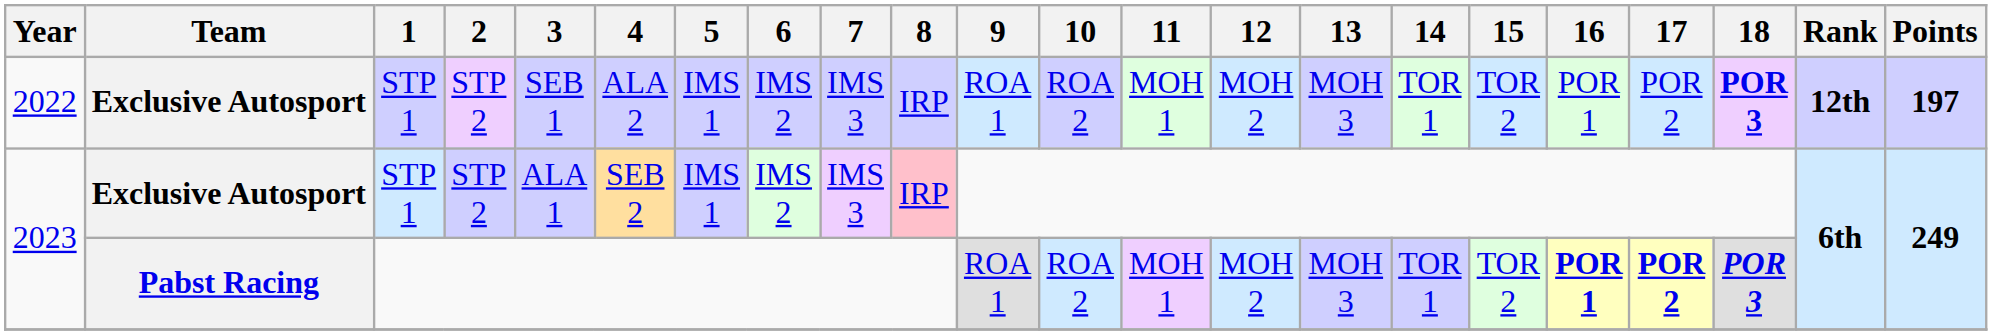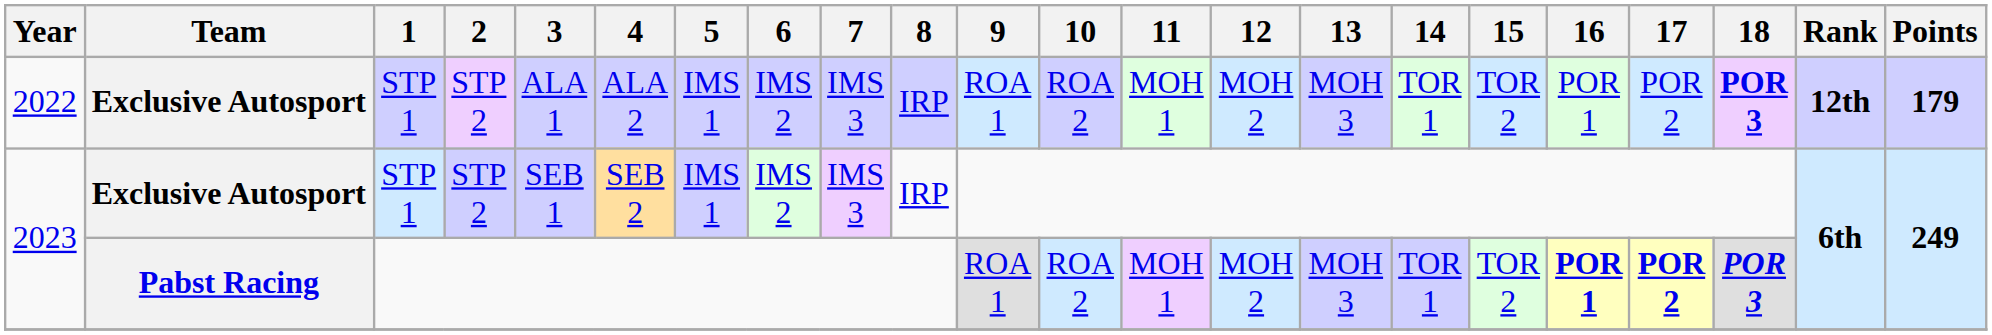 <table class="wikitable" style="text-align:center; font-size:85%">
 <tr>
 <th>Year</th>
 <th>Team</th>
 <th>1</th>
 <th>2</th>
 <th>3</th>
 <th>4</th>
 <th>5</th>
 <th>6</th>
 <th>7</th>
 <th>8</th>
 <th>9</th>
 <th>10</th>
 <th>11</th>
 <th>12</th>
 <th>13</th>
 <th>14</th>
 <th>15</th>
 <th>16</th>
 <th>17</th>
 <th>18</th>
 <th>Rank</th>
 <th>Points</th>
 </tr>
 <tr>
 <td><a href='#'>2022</a></td>
 <th nowrap>Exclusive Autosport</th>
 <td style="background:#CFCFFF;"><a href='#'>STP<br>1</a><br></td>
 <td style="background:#EFCFFF;"><a href='#'>STP<br>2</a><br></td>
-<td style="background:#CFCFFF;"><a href='#'>SEB<br>1</a><br></td>
+<td style="background:#CFCFFF;"><a href='#'>ALA<br>1</a><br></td>
 <td style="background:#CFCFFF;"><a href='#'>ALA<br>2</a><br></td>
 <td style="background:#CFCFFF;"><a href='#'>IMS<br>1</a><br></td>
 <td style="background:#CFCFFF;"><a href='#'>IMS<br>2</a><br></td>
 <td style="background:#CFCFFF;"><a href='#'>IMS<br>3</a><br></td>
 <td style="background:#CFCFFF;"><a href='#'>IRP</a><br></td>
 <td style="background:#CFEAFF;"><a href='#'>ROA<br>1</a><br></td>
 <td style="background:#CFCFFF;"><a href='#'>ROA<br>2</a><br></td>
 <td style="background:#DFFFDF;"><a href='#'>MOH<br>1</a><br></td>
 <td style="background:#CFEAFF;"><a href='#'>MOH<br>2</a><br></td>
 <td style="background:#CFCFFF;"><a href='#'>MOH<br>3</a><br></td>
 <td style="background:#DFFFDF;"><a href='#'>TOR<br>1</a><br></td>
 <td style="background:#CFEAFF;"><a href='#'>TOR<br>2</a><br></td>
 <td style="background:#DFFFDF;"><a href='#'>POR<br>1</a><br></td>
 <td style="background:#CFEAFF;"><a href='#'>POR<br>2</a><br></td>
 <td style="background:#EFCFFF;"><strong><a href='#'>POR<br>3</a><br></strong></td>
 <th style="background:#CFCFFF;">12th</th>
-<th style="background:#CFCFFF;">197</th>
+<th style="background:#CFCFFF;">179</th>
 </tr>
 <tr>
 <td rowspan="2"><a href='#'>2023</a></td>
 <th nowrap>Exclusive Autosport</th>
 <td style="background:#CFEAFF;"><a href='#'>STP<br>1</a><br></td>
 <td style="background:#CFCFFF;"><a href='#'>STP<br>2</a><br></td>
-<td style="background:#CFCFFF;"><a href='#'>ALA<br>1</a><br></td>
+<td style="background:#CFCFFF;"><a href='#'>SEB<br>1</a><br></td>
 <td style="background:#ffdf9f;"><a href='#'>SEB<br>2</a><br></td>
 <td style="background:#CFCFFF;"><a href='#'>IMS<br>1</a><br></td>
 <td style="background:#DFFFDF;"><a href='#'>IMS<br>2</a><br></td>
 <td style="background:#EFCFFF;"><a href='#'>IMS<br>3</a><br></td>
-<td style="background: pink;"><a href='#'>IRP</a></td>
+<td><a href='#'>IRP</a></td>
 <td colspan="10"></td>
 <th style="background:#CFEAFF;" rowspan="2">6th</th>
 <th style="background:#CFEAFF;" rowspan="2">249</th>
 </tr>
 <tr>
 <th nowrap><a href='#'>Pabst Racing</a></th>
 <td colspan="8"></td>
 <td style="background:#dfdfdf;"><a href='#'>ROA<br>1</a><br></td>
 <td style="background:#CFEAFF;"><a href='#'>ROA<br>2</a><br></td>
 <td style="background:#EFCFFF;"><a href='#'>MOH<br>1</a><br></td>
 <td style="background:#CFEAFF;"><a href='#'>MOH<br>2</a><br></td>
 <td style="background:#CFCFFF;"><a href='#'>MOH<br>3</a><br></td>
 <td style="background:#CFCFFF;"><a href='#'>TOR<br>1</a><br></td>
 <td style="background:#DFFFDF;"><a href='#'>TOR<br>2</a><br></td>
 <td style="background:#FFFFBF;"><strong><a href='#'>POR<br>1</a></strong><br></td>
 <td style="background:#FFFFBF;"><strong><a href='#'>POR<br>2</a></strong><br></td>
 <td style="background:#dfdfdf;"><strong><em><a href='#'>POR<br>3</a></em></strong><br></td>
 </tr>
 <tr>
 </tr>
 </table>
